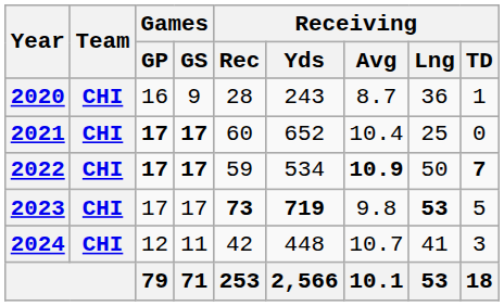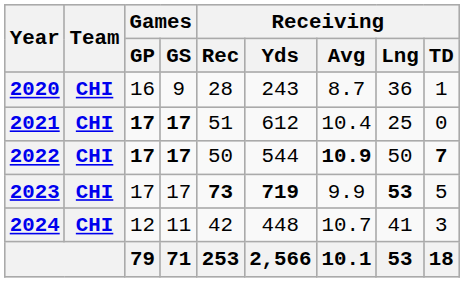 <table class=wikitable style="text-align:center;">
 <tr>
 <th rowspan="2">Year</th>
 <th rowspan="2">Team</th>
 <th colspan="2">Games</th>
 <th colspan="5">Receiving</th>
 </tr>
 <tr>
 <th>GP</th>
 <th>GS</th>
 <th>Rec</th>
 <th>Yds</th>
 <th>Avg</th>
 <th>Lng</th>
 <th>TD</th>
 </tr>
 <tr>
 <th><a href='#'>2020</a></th>
 <th><a href='#'>CHI</a></th>
 <td>16</td>
 <td>9</td>
 <td>28</td>
 <td>243</td>
 <td>8.7</td>
 <td>36</td>
 <td>1</td>
 </tr>
 <tr>
 <th><a href='#'>2021</a></th>
 <th><a href='#'>CHI</a></th>
 <td><strong>17</strong></td>
 <td><strong>17</strong></td>
-<td>60</td>
-<td>652</td>
+<td>51</td>
+<td>612</td>
 <td>10.4</td>
 <td>25</td>
 <td>0</td>
 </tr>
 <tr>
 <th><a href='#'>2022</a></th>
 <th><a href='#'>CHI</a></th>
 <td><strong>17</strong></td>
 <td><strong>17</strong></td>
-<td>59</td>
-<td>534</td>
+<td>50</td>
+<td>544</td>
 <td><strong>10.9</strong></td>
 <td>50</td>
 <td><strong>7</strong></td>
 </tr>
 <tr>
 <th><a href='#'>2023</a></th>
 <th><a href='#'>CHI</a></th>
 <td>17</td>
 <td>17</td>
 <td><strong>73</strong></td>
 <td><strong>719</strong></td>
-<td>9.8</td>
+<td>9.9</td>
 <td><strong>53</strong></td>
 <td>5</td>
 </tr>
 <tr>
 <th><a href='#'>2024</a></th>
 <th><a href='#'>CHI</a></th>
 <td>12</td>
 <td>11</td>
 <td>42</td>
 <td>448</td>
 <td>10.7</td>
 <td>41</td>
 <td>3</td>
 </tr>
 <tr>
 <th colspan="2"></th>
 <th>79</th>
 <th>71</th>
 <th>253</th>
 <th>2,566</th>
 <th>10.1</th>
 <th>53</th>
 <th>18</th>
 </tr>
 </table>
